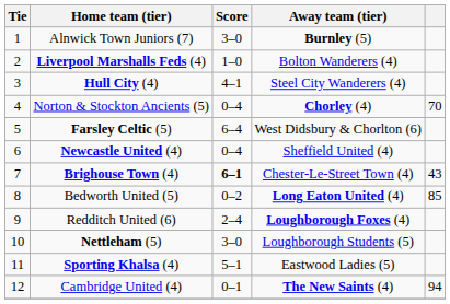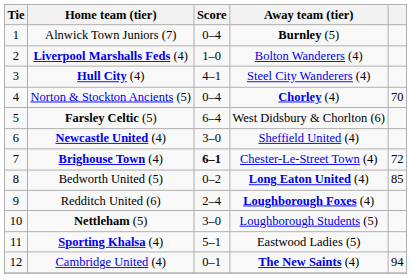 <table class="wikitable" style="text-align:center; font-size:85%">
 <tr>
 <th>Tie</th>
 <th>Home team (tier)</th>
 <th>Score</th>
 <th>Away team (tier)</th>
 <th></th>
 </tr>
 <tr>
 <td>1</td>
 <td>Alnwick Town Juniors (7)</td>
-<td>3–0</td>
+<td>0–4</td>
 <td><strong>Burnley</strong> (5)</td>
 <td></td>
 </tr>
 <tr>
 <td>2</td>
 <td><strong><a href='#'>Liverpool Marshalls Feds</a></strong> (4)</td>
 <td>1–0 </td>
 <td><a href='#'>Bolton Wanderers</a> (4)</td>
 <td></td>
 </tr>
 <tr>
 <td>3</td>
 <td><strong><a href='#'>Hull City</a></strong> (4)</td>
 <td>4–1</td>
 <td><a href='#'>Steel City Wanderers</a> (4)</td>
 <td></td>
 </tr>
 <tr>
 <td>4</td>
 <td><a href='#'>Norton & Stockton Ancients</a> (5)</td>
 <td>0–4</td>
 <td><strong><a href='#'>Chorley</a></strong> (4)</td>
 <td>70</td>
 </tr>
 <tr>
 <td>5</td>
 <td><strong>Farsley Celtic</strong> (5)</td>
 <td>6–4 </td>
 <td>West Didsbury & Chorlton (6)</td>
 <td></td>
 </tr>
 <tr>
 <td>6</td>
 <td><strong><a href='#'>Newcastle United</a></strong> (4)</td>
-<td>0–4</td>
+<td>3–0</td>
 <td><a href='#'>Sheffield United</a> (4)</td>
 <td></td>
 </tr>
 <tr>
 <td>7</td>
 <td><strong><a href='#'>Brighouse Town</a></strong> (4)</td>
 <td><strong>6–1</strong></td>
 <td><a href='#'>Chester-Le-Street Town</a> (4)</td>
-<td>43</td>
+<td>72</td>
 </tr>
 <tr>
 <td>8</td>
 <td>Bedworth United (5)</td>
 <td>0–2</td>
 <td><strong><a href='#'>Long Eaton United</a></strong> (4)</td>
 <td>85</td>
 </tr>
 <tr>
 <td>9</td>
 <td>Redditch United (6)</td>
 <td>2–4</td>
 <td><strong><a href='#'>Loughborough Foxes</a></strong> (4)</td>
 <td></td>
 </tr>
 <tr>
 <td>10</td>
 <td><strong>Nettleham</strong> (5)</td>
 <td>3–0</td>
 <td><a href='#'>Loughborough Students</a> (5)</td>
 <td></td>
 </tr>
 <tr>
 <td>11</td>
 <td><strong><a href='#'>Sporting Khalsa</a></strong> (4)</td>
 <td>5–1</td>
 <td>Eastwood Ladies (5)</td>
 <td></td>
 </tr>
 <tr>
 <td>12</td>
 <td><a href='#'>Cambridge United</a> (4)</td>
 <td>0–1</td>
 <td><strong><a href='#'>The New Saints</a></strong> (4)</td>
 <td>94</td>
 </tr>
 <tr>
 </tr>
 </table>
